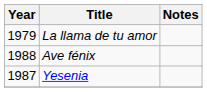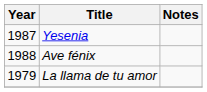 <table class="wikitable sortable">
 <tr>
 <th>Year</th>
 <th>Title</th>
 <th>Notes</th>
 </tr>
 <tr>
-<td>1979</td>
-<td><em>La llama de tu amor</em></td>
+<td>1987</td>
+<td><em><a href='#'>Yesenia</a></em></td>
 <td></td>
 </tr>
 <tr>
 <td>1988</td>
 <td><em>Ave fénix</em></td>
 <td></td>
 </tr>
 <tr>
-<td>1987</td>
-<td><em><a href='#'>Yesenia</a></em></td>
+<td>1979</td>
+<td><em>La llama de tu amor</em></td>
 <td></td>
 </tr>
 <tr>
 </tr>
 </table>
